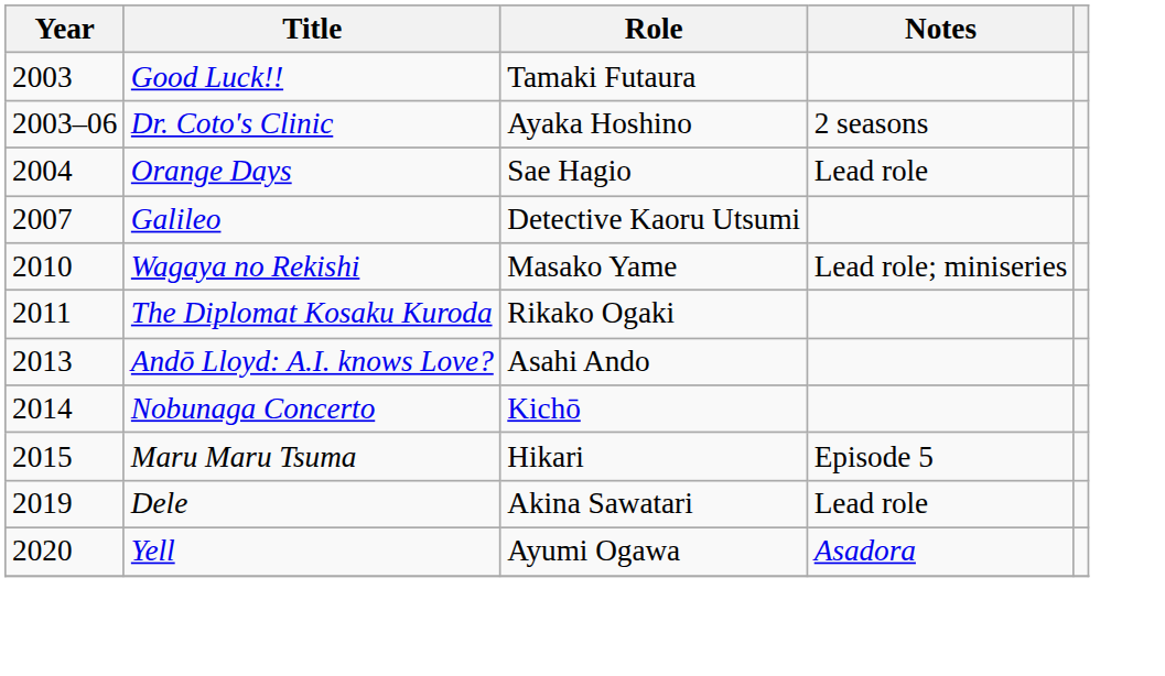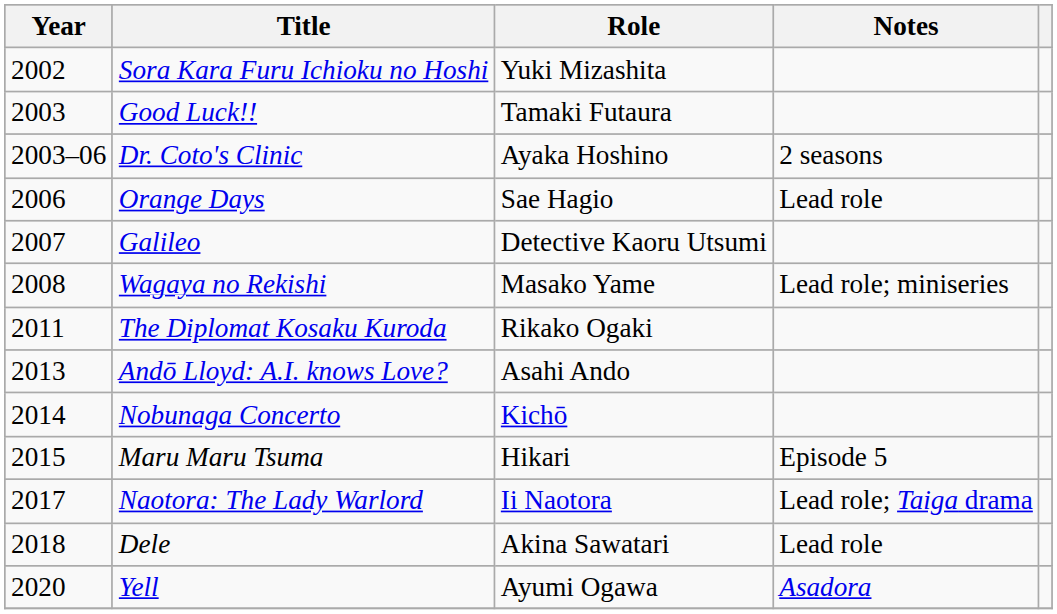 <table class="wikitable">
 <tr>
 <th>Year</th>
 <th>Title</th>
 <th>Role</th>
 <th>Notes</th>
 <th></th>
+</tr>
+<tr>
+<td>2002</td>
+<td><em><a href='#'>Sora Kara Furu Ichioku no Hoshi</a></em></td>
+<td>Yuki Mizashita</td>
+<td></td>
+<td></td>
 </tr>
 <tr>
 <td rowspan=1>2003</td>
 <td><em><a href='#'>Good Luck!!</a></em></td>
 <td>Tamaki Futaura</td>
 <td></td>
 <td></td>
 </tr>
 <tr>
 <td>2003–06</td>
 <td><em><a href='#'>Dr. Coto's Clinic</a></em></td>
 <td>Ayaka Hoshino</td>
 <td>2 seasons</td>
 <td></td>
 </tr>
 <tr>
-<td>2004</td>
+<td>2006</td>
 <td><em><a href='#'>Orange Days</a></em></td>
 <td>Sae Hagio</td>
 <td>Lead role</td>
 <td></td>
 </tr>
 <tr>
 <td>2007</td>
 <td><em><a href='#'>Galileo</a></em></td>
 <td>Detective Kaoru Utsumi</td>
 <td></td>
 <td></td>
 </tr>
 <tr>
-<td>2010</td>
+<td>2008</td>
 <td><em><a href='#'>Wagaya no Rekishi</a></em></td>
 <td>Masako Yame</td>
 <td>Lead role; miniseries</td>
 <td></td>
 </tr>
 <tr>
 <td>2011</td>
 <td><em><a href='#'>The Diplomat Kosaku Kuroda</a></em></td>
 <td>Rikako Ogaki</td>
 <td></td>
 <td></td>
 </tr>
 <tr>
 <td>2013</td>
 <td><em><a href='#'>Andō Lloyd: A.I. knows Love?</a></em></td>
 <td>Asahi Ando</td>
 <td></td>
 <td></td>
 </tr>
 <tr>
 <td>2014</td>
 <td><em><a href='#'>Nobunaga Concerto</a></em></td>
 <td><a href='#'>Kichō</a></td>
 <td></td>
 <td></td>
 </tr>
 <tr>
 <td>2015</td>
 <td><em>Maru Maru Tsuma</em></td>
 <td>Hikari</td>
 <td>Episode 5</td>
 <td></td>
 </tr>
 <tr>
-<td>2019</td>
+<td>2017</td>
+<td><em><a href='#'>Naotora: The Lady Warlord</a></em></td>
+<td><a href='#'>Ii Naotora</a></td>
+<td>Lead role; <a href='#'><em>Taiga</em> drama</a></td>
+<td></td>
+</tr>
+<tr>
+<td>2018</td>
 <td><em>Dele</em></td>
 <td>Akina Sawatari</td>
 <td>Lead role</td>
 <td></td>
 </tr>
 <tr>
 <td>2020</td>
 <td><em><a href='#'>Yell</a></em></td>
 <td>Ayumi Ogawa</td>
 <td><em><a href='#'>Asadora</a></em></td>
 <td></td>
 </tr>
 <tr>
 </tr>
 </table>
